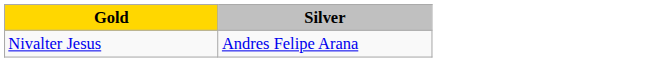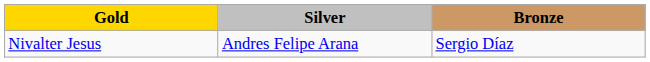 <table class="wikitable" style="text-align:left">
 <tr align="center">
 <td width=200 bgcolor=gold><strong>Gold</strong></td>
 <td width=200 bgcolor=silver><strong>Silver</strong></td>
+<td width=200 bgcolor=CC9966><strong>Bronze</strong></td>
 </tr>
 <tr>
 <td><a href='#'>Nivalter Jesus</a><br><em></em></td>
 <td><a href='#'>Andres Felipe Arana</a><br><em></em></td>
+<td><a href='#'>Sergio Díaz</a><br><em></em></td>
 </tr>
 </table>
